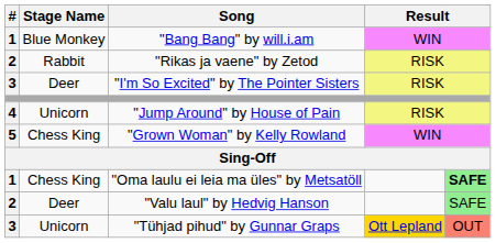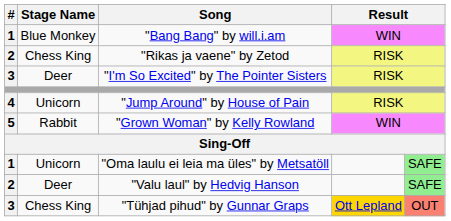 <table class="wikitable plainrowheaders" style="text-align: center;">
 <tr>
 <th>#</th>
 <th>Stage Name</th>
 <th>Song</th>
 <th colspan="2">Result</th>
 </tr>
 <tr>
 <th>1</th>
 <td>Blue Monkey</td>
 <td>"<a href='#'>Bang Bang</a>" by <a href='#'>will.i.am</a></td>
 <td colspan="2" bgcolor="#F888FD">WIN</td>
 </tr>
 <tr>
 <th>2</th>
-<td>Rabbit</td>
+<td>Chess King</td>
 <td>"Rikas ja vaene" by Zetod</td>
 <td colspan="2" bgcolor="#F3F781">RISK</td>
 </tr>
 <tr>
 <th>3</th>
 <td>Deer</td>
 <td>"<a href='#'>I'm So Excited</a>" by <a href='#'>The Pointer Sisters</a></td>
 <td colspan="2" bgcolor="#F3F781">RISK</td>
 </tr>
 <tr>
 <td colspan="5" style="background:darkgray"></td>
 </tr>
 <tr>
 <th>4</th>
 <td>Unicorn</td>
 <td>"<a href='#'>Jump Around</a>" by <a href='#'>House of Pain</a></td>
 <td colspan="2" bgcolor="#F3F781">RISK</td>
 </tr>
 <tr>
 <th>5</th>
-<td>Chess King</td>
+<td>Rabbit</td>
 <td>"<a href='#'>Grown Woman</a>" by <a href='#'>Kelly Rowland</a></td>
 <td colspan="2" bgcolor="#F888FD">WIN</td>
 </tr>
 <tr>
 <th colspan="5">Sing-Off</th>
 </tr>
 <tr>
 <th>1</th>
-<td>Chess King</td>
+<td>Unicorn</td>
 <td>"Oma laulu ei leia ma üles" by <a href='#'>Metsatöll</a></td>
 <td></td>
-<td bgcolor="lightgreen"><strong>SAFE</strong></td>
+<td bgcolor="lightgreen">SAFE</td>
 </tr>
 <tr>
 <th>2</th>
 <td>Deer</td>
 <td>"Valu laul" by <a href='#'>Hedvig Hanson</a></td>
 <td></td>
 <td bgcolor="lightgreen">SAFE</td>
 </tr>
 <tr>
 <th>3</th>
-<td>Unicorn</td>
+<td>Chess King</td>
 <td>"Tühjad pihud" by <a href='#'>Gunnar Graps</a></td>
 <td style="background: gold;"><a href='#'>Ott Lepland</a></td>
 <td bgcolor="salmon">OUT</td>
 </tr>
 </table>
